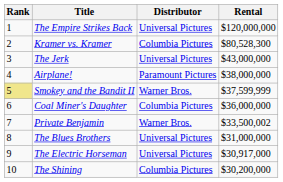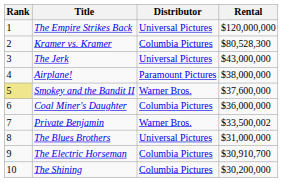 <table class="wikitable sortable" style="margin:auto; margin:auto;">
 <tr>
 <th>Rank</th>
 <th>Title</th>
 <th>Distributor</th>
 <th>Rental</th>
 </tr>
 <tr>
 <td>1</td>
 <td><em><a href='#'>The Empire Strikes Back</a></em></td>
 <td><a href='#'>Universal Pictures</a></td>
 <td>$120,000,000</td>
 </tr>
 <tr>
 <td>2</td>
 <td><em><a href='#'>Kramer vs. Kramer</a></em></td>
 <td><a href='#'>Columbia Pictures</a></td>
 <td>$80,528,300</td>
 </tr>
 <tr>
 <td>3</td>
 <td><em><a href='#'>The Jerk</a></em></td>
 <td><a href='#'>Universal Pictures</a></td>
 <td>$43,000,000</td>
 </tr>
 <tr>
 <td>4</td>
 <td><em><a href='#'>Airplane!</a></em></td>
 <td><a href='#'>Paramount Pictures</a></td>
 <td>$38,000,000</td>
 </tr>
 <tr>
 <td style="background: khaki;">5</td>
 <td><em><a href='#'>Smokey and the Bandit II</a></em></td>
 <td><a href='#'>Warner Bros.</a></td>
-<td>$37,599,999</td>
+<td>$37,600,000</td>
 </tr>
 <tr>
 <td>6</td>
 <td><a href='#'><em>Coal Miner's Daughter</em></a></td>
 <td><a href='#'>Columbia Pictures</a></td>
 <td>$36,000,000</td>
 </tr>
 <tr>
 <td>7</td>
 <td><a href='#'><em>Private Benjamin</em></a></td>
 <td><a href='#'>Warner Bros.</a></td>
 <td>$33,500,002</td>
 </tr>
 <tr>
 <td>8</td>
 <td><a href='#'><em>The Blues Brothers</em></a></td>
 <td><a href='#'>Universal Pictures</a></td>
 <td>$31,000,000</td>
 </tr>
 <tr>
 <td>9</td>
 <td><em><a href='#'>The Electric Horseman</a></em></td>
-<td><a href='#'>Universal Pictures</a></td>
-<td>$30,917,000</td>
+<td><a href='#'>Columbia Pictures</a></td>
+<td>$30,910,700</td>
 </tr>
 <tr>
 <td>10</td>
 <td><em><a href='#'>The Shining</a></em></td>
 <td><a href='#'>Columbia Pictures</a></td>
 <td>$30,200,000</td>
 </tr>
 </table>
